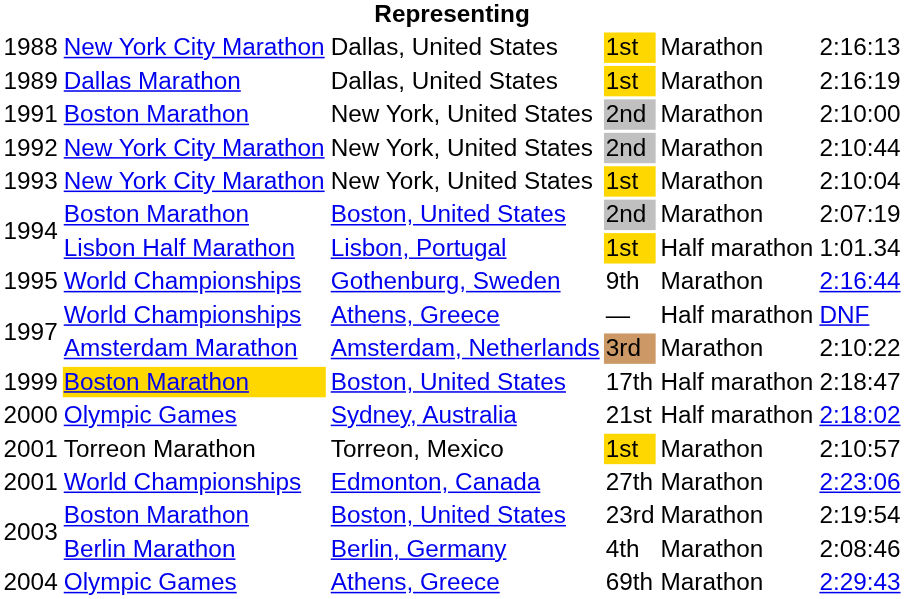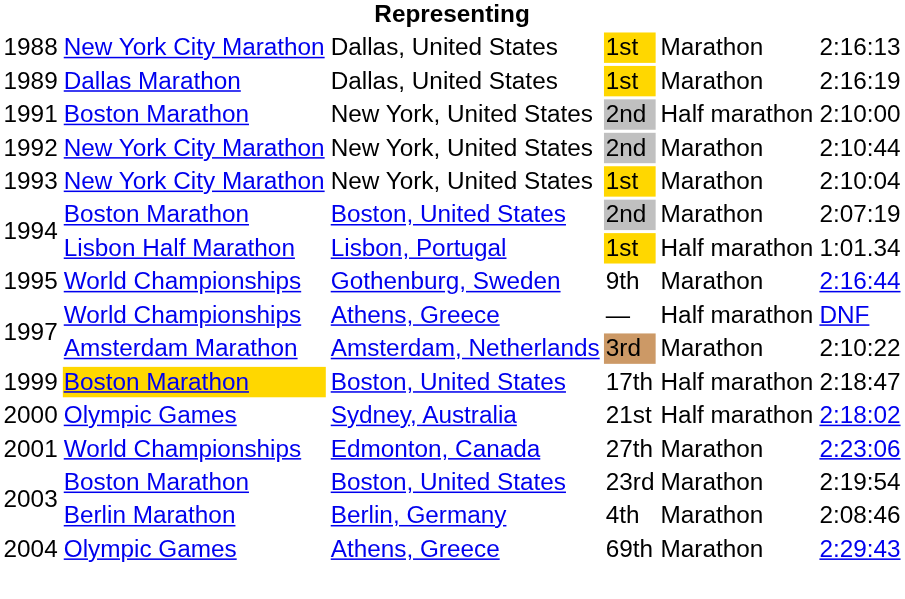 <table>
 <tr>
 <th colspan="6">Representing </th>
 </tr>
 <tr>
 <td>1988</td>
 <td><a href='#'>New York City Marathon</a></td>
 <td>Dallas, United States</td>
 <td bgcolor="gold">1st</td>
 <td>Marathon</td>
 <td>2:16:13</td>
 </tr>
 <tr>
 <td>1989</td>
 <td><a href='#'>Dallas Marathon</a></td>
 <td>Dallas, United States</td>
 <td bgcolor="gold">1st</td>
 <td>Marathon</td>
 <td>2:16:19</td>
 </tr>
 <tr>
 <td>1991</td>
 <td><a href='#'>Boston Marathon</a></td>
 <td>New York, United States</td>
 <td bgcolor="silver">2nd</td>
-<td>Marathon</td>
+<td>Half marathon</td>
 <td>2:10:00</td>
 </tr>
 <tr>
 <td>1992</td>
 <td><a href='#'>New York City Marathon</a></td>
 <td>New York, United States</td>
 <td bgcolor="silver">2nd</td>
 <td>Marathon</td>
 <td>2:10:44</td>
 </tr>
 <tr>
 <td>1993</td>
 <td><a href='#'>New York City Marathon</a></td>
 <td>New York, United States</td>
 <td bgcolor="gold">1st</td>
 <td>Marathon</td>
 <td>2:10:04</td>
 </tr>
 <tr>
 <td rowspan=2>1994</td>
 <td><a href='#'>Boston Marathon</a></td>
 <td><a href='#'>Boston, United States</a></td>
 <td bgcolor="silver">2nd</td>
 <td>Marathon</td>
 <td>2:07:19</td>
 </tr>
 <tr>
 <td><a href='#'>Lisbon Half Marathon</a></td>
 <td><a href='#'>Lisbon, Portugal</a></td>
 <td bgcolor=gold>1st</td>
 <td>Half marathon</td>
 <td>1:01.34</td>
 </tr>
 <tr>
 <td>1995</td>
 <td><a href='#'>World Championships</a></td>
 <td><a href='#'>Gothenburg, Sweden</a></td>
 <td>9th</td>
 <td>Marathon</td>
 <td><a href='#'>2:16:44</a></td>
 </tr>
 <tr>
 <td rowspan=2>1997</td>
 <td><a href='#'>World Championships</a></td>
 <td><a href='#'>Athens, Greece</a></td>
 <td>—</td>
 <td>Half marathon</td>
 <td><a href='#'>DNF</a></td>
 </tr>
 <tr>
 <td><a href='#'>Amsterdam Marathon</a></td>
 <td><a href='#'>Amsterdam, Netherlands</a></td>
 <td bgcolor="cc9966">3rd</td>
 <td>Marathon</td>
 <td>2:10:22</td>
 </tr>
 <tr>
 <td>1999</td>
 <td style="background: gold;"><a href='#'>Boston Marathon</a></td>
 <td><a href='#'>Boston, United States</a></td>
 <td>17th</td>
 <td>Half marathon</td>
 <td>2:18:47</td>
 </tr>
 <tr>
 <td>2000</td>
 <td><a href='#'>Olympic Games</a></td>
 <td><a href='#'>Sydney, Australia</a></td>
 <td>21st</td>
 <td>Half marathon</td>
 <td><a href='#'>2:18:02</a></td>
 </tr>
 <tr>
 <td>2001</td>
-<td>Torreon Marathon</td>
-<td>Torreon, Mexico</td>
-<td bgcolor="gold">1st</td>
-<td>Marathon</td>
-<td>2:10:57</td>
-</tr>
-<tr>
-<td>2001</td>
 <td><a href='#'>World Championships</a></td>
 <td><a href='#'>Edmonton, Canada</a></td>
 <td>27th</td>
 <td>Marathon</td>
 <td><a href='#'>2:23:06</a></td>
 </tr>
 <tr>
 <td rowspan=2>2003</td>
 <td><a href='#'>Boston Marathon</a></td>
 <td><a href='#'>Boston, United States</a></td>
 <td>23rd</td>
 <td>Marathon</td>
 <td>2:19:54</td>
 </tr>
 <tr>
 <td><a href='#'>Berlin Marathon</a></td>
 <td><a href='#'>Berlin, Germany</a></td>
 <td>4th</td>
 <td>Marathon</td>
 <td>2:08:46</td>
 </tr>
 <tr>
 <td>2004</td>
 <td><a href='#'>Olympic Games</a></td>
 <td><a href='#'>Athens, Greece</a></td>
 <td>69th</td>
 <td>Marathon</td>
 <td><a href='#'>2:29:43</a></td>
 </tr>
 </table>
